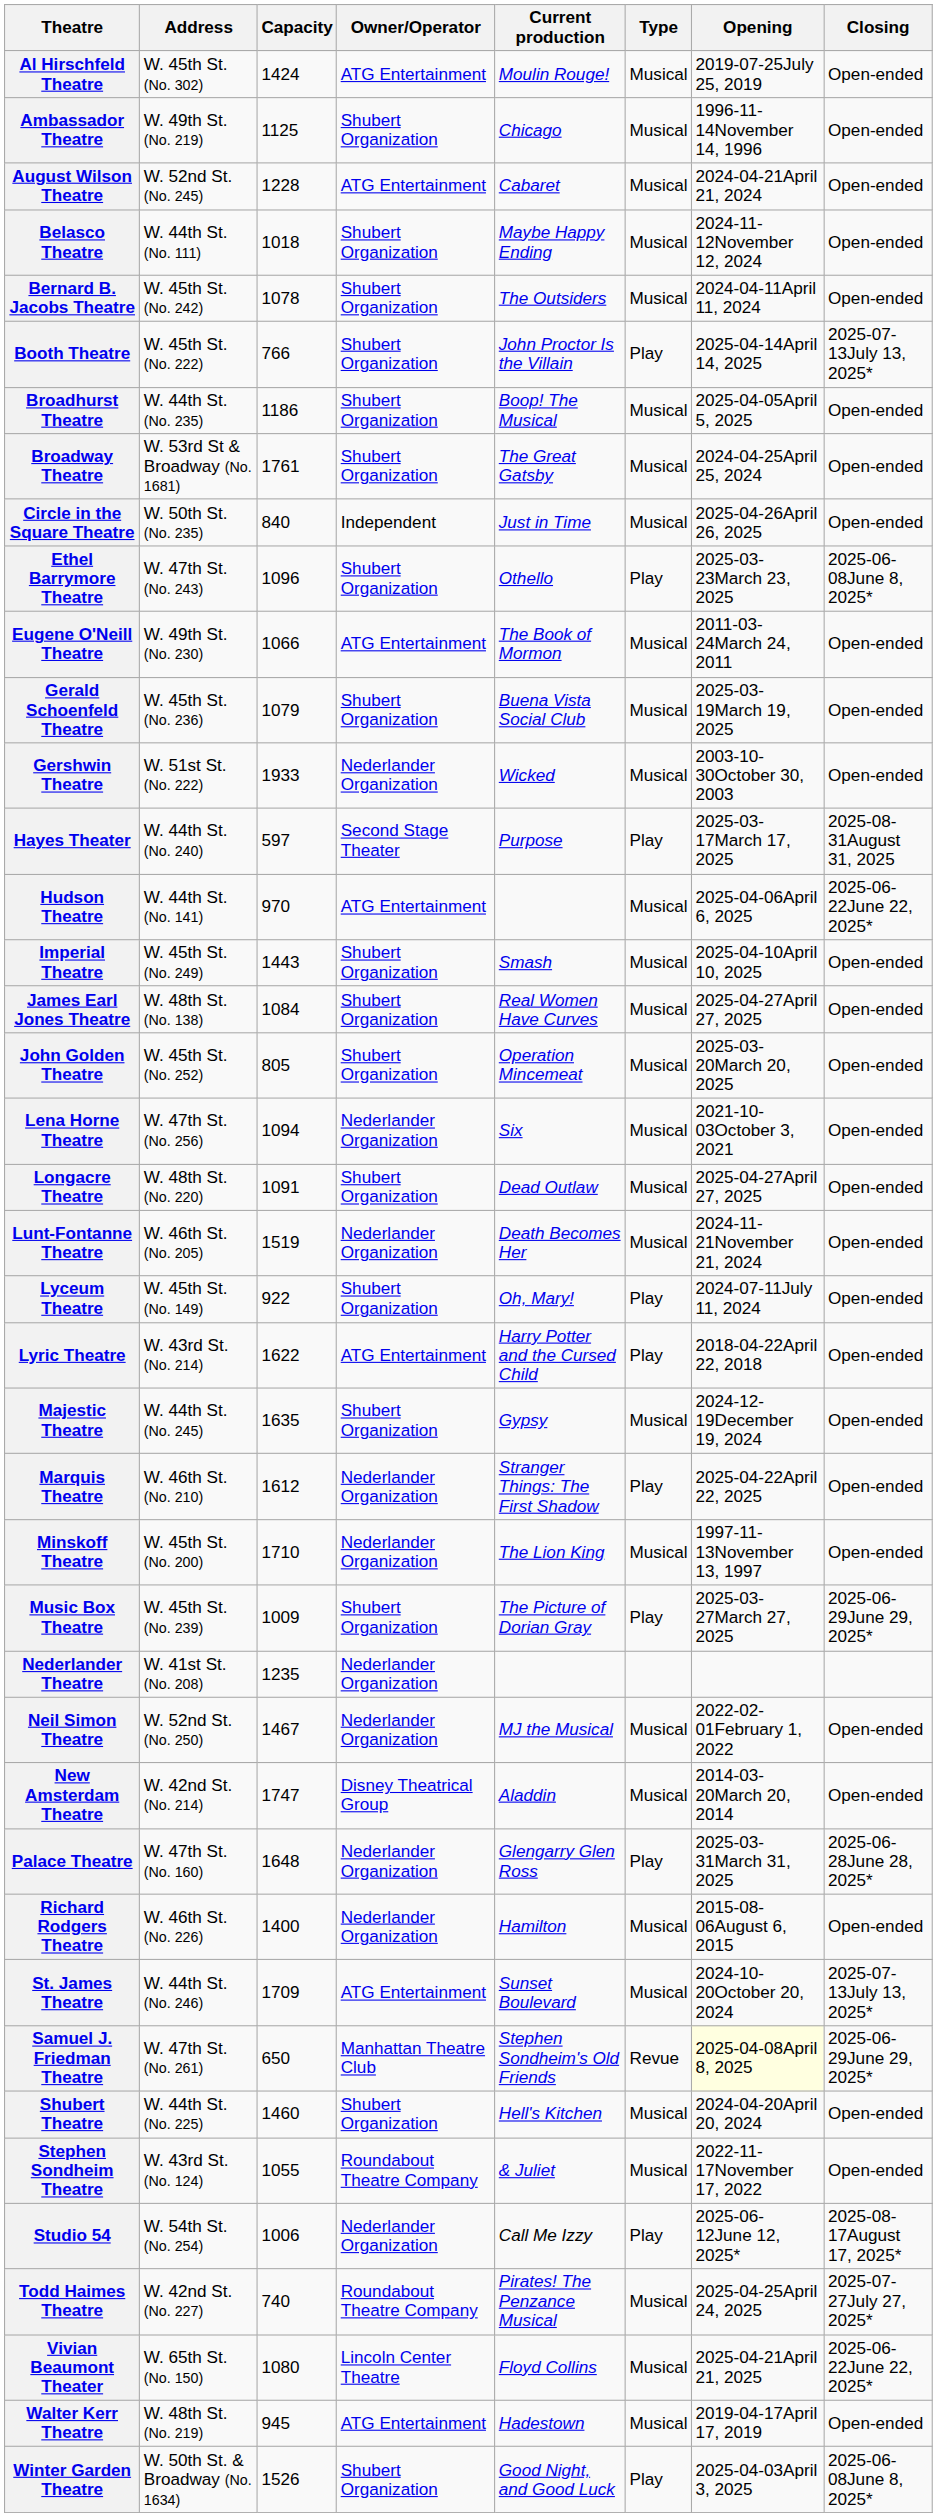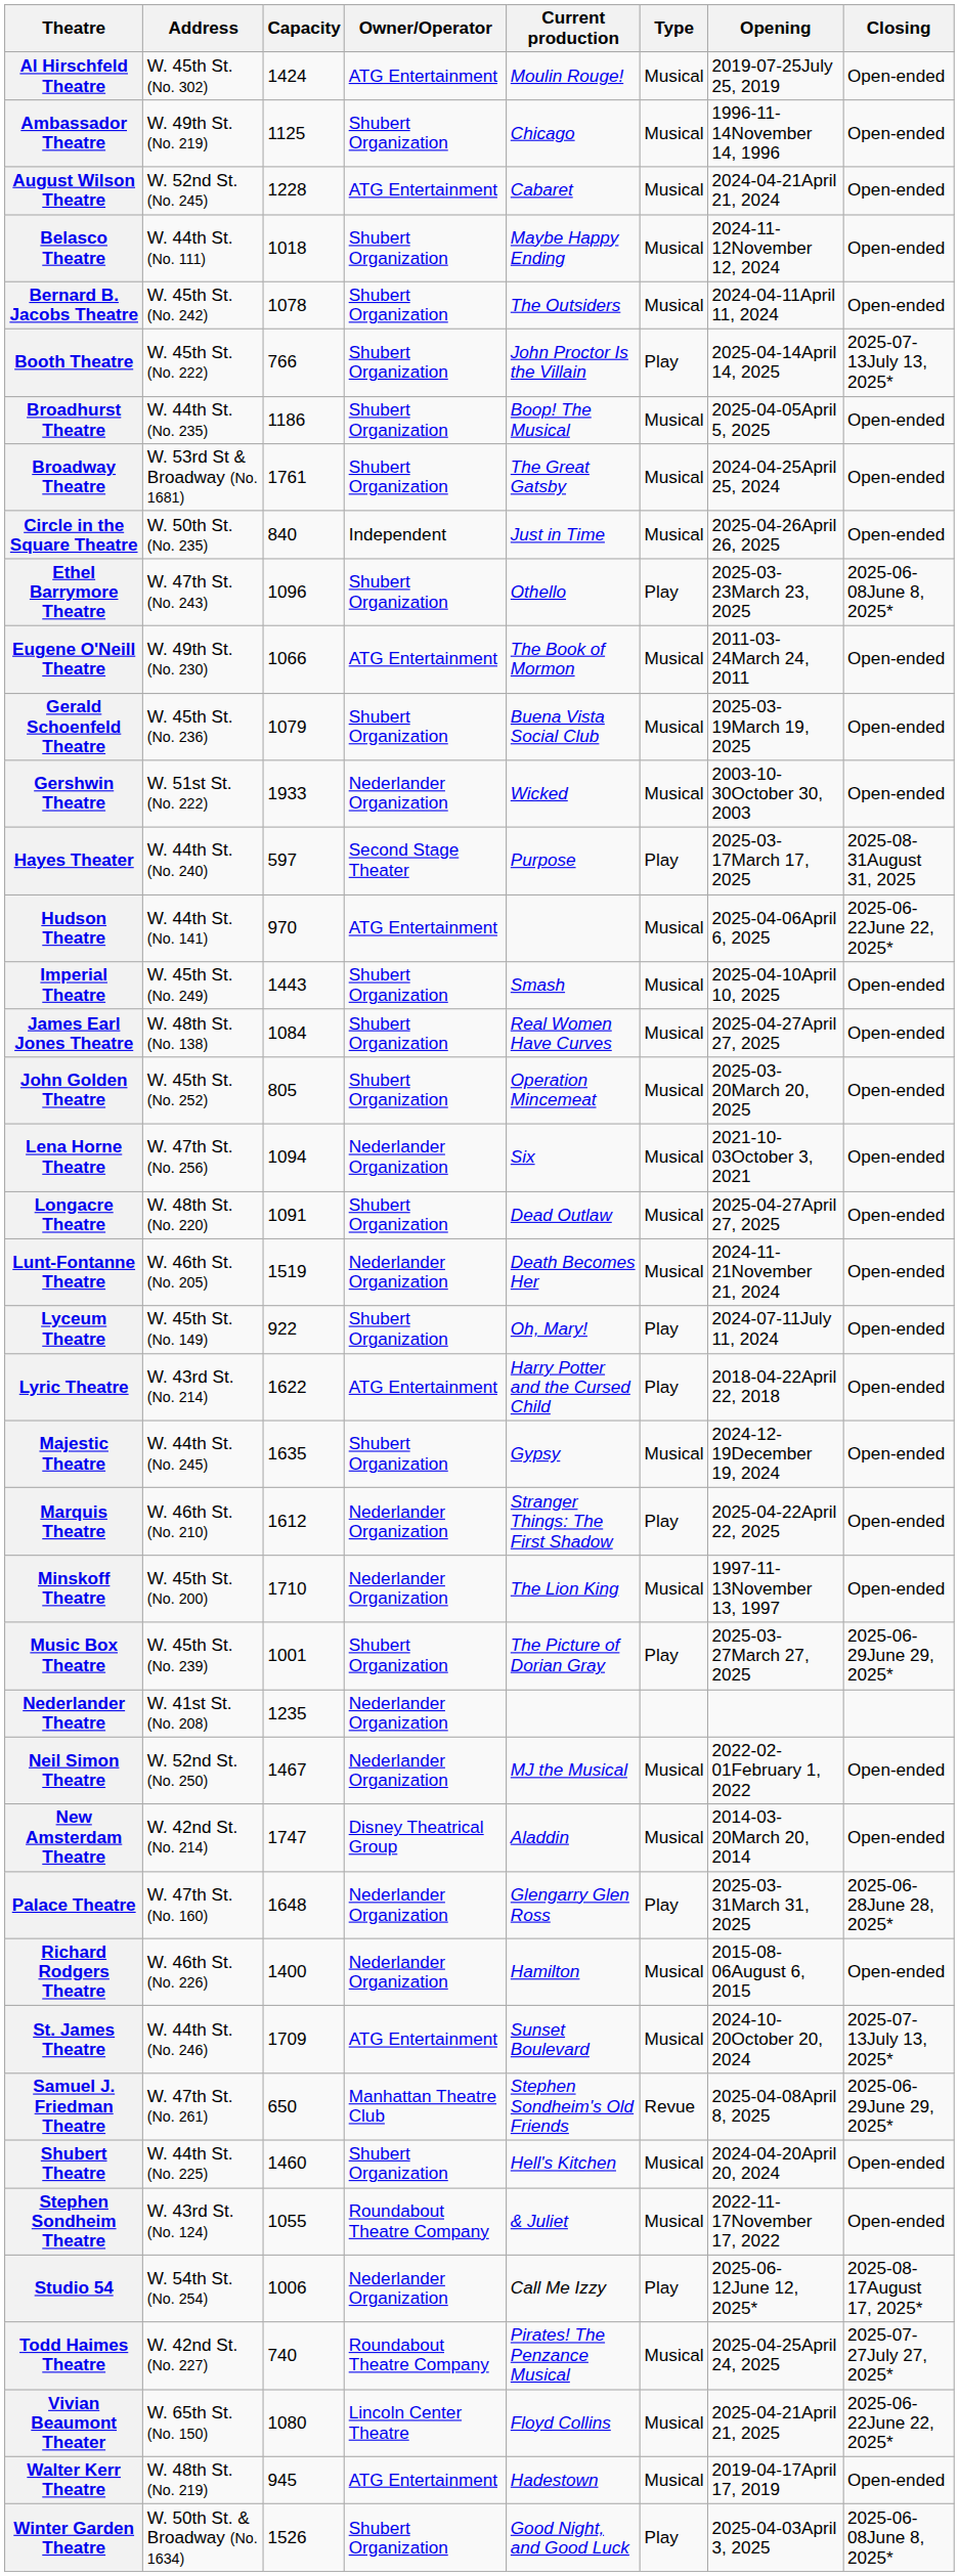 <table class="wikitable sortable">
 <tr>
 <th>Theatre</th>
 <th>Address</th>
 <th>Capacity</th>
 <th>Owner/Operator</th>
 <th>Current production</th>
 <th>Type</th>
 <th>Opening</th>
 <th>Closing</th>
 </tr>
 <tr>
 <th><a href='#'>Al Hirschfeld Theatre</a></th>
 <td>W. 45th St. <small>(No. 302)</small></td>
 <td>1424</td>
 <td><a href='#'>ATG Entertainment</a></td>
 <td><em><a href='#'>Moulin Rouge!</a></em></td>
 <td>Musical</td>
 <td><span>2019-07-25</span>July 25, 2019</td>
 <td>Open-ended</td>
 </tr>
 <tr>
 <th><a href='#'>Ambassador Theatre</a></th>
 <td>W. 49th St. <small>(No. 219)</small></td>
 <td>1125</td>
 <td><a href='#'>Shubert Organization</a></td>
 <td><em><a href='#'>Chicago</a></em></td>
 <td>Musical</td>
 <td><span>1996-11-14</span>November 14, 1996</td>
 <td>Open-ended</td>
 </tr>
 <tr>
 <th><a href='#'>August Wilson Theatre</a></th>
 <td>W. 52nd St. <small>(No. 245)</small></td>
 <td>1228</td>
 <td><a href='#'>ATG Entertainment</a></td>
 <td><em><a href='#'>Cabaret</a></em></td>
 <td>Musical</td>
 <td><span>2024-04-21</span>April 21, 2024</td>
 <td>Open-ended</td>
 </tr>
 <tr>
 <th><a href='#'>Belasco Theatre</a></th>
 <td>W. 44th St. <small>(No. 111)</small></td>
 <td>1018</td>
 <td><a href='#'>Shubert Organization</a></td>
 <td><em><a href='#'>Maybe Happy Ending</a></em></td>
 <td>Musical</td>
 <td><span>2024-11-12</span>November 12, 2024</td>
 <td>Open-ended</td>
 </tr>
 <tr>
 <th><a href='#'>Bernard B. Jacobs Theatre</a></th>
 <td>W. 45th St. <small>(No. 242)</small></td>
 <td>1078</td>
 <td><a href='#'>Shubert Organization</a></td>
 <td><em><a href='#'>The Outsiders</a></em></td>
 <td>Musical</td>
 <td><span>2024-04-11</span>April 11, 2024</td>
 <td>Open-ended</td>
 </tr>
 <tr>
 <th><a href='#'>Booth Theatre</a></th>
 <td>W. 45th St. <small>(No. 222)</small></td>
 <td>766</td>
 <td><a href='#'>Shubert Organization</a></td>
 <td><em><a href='#'>John Proctor Is the Villain</a></em></td>
 <td>Play</td>
 <td><span>2025-04-14</span>April 14, 2025</td>
 <td><span>2025-07-13</span>July 13, 2025*</td>
 </tr>
 <tr>
 <th><a href='#'>Broadhurst Theatre</a></th>
 <td>W. 44th St. <small>(No. 235)</small></td>
 <td>1186</td>
 <td><a href='#'>Shubert Organization</a></td>
 <td><em><a href='#'>Boop! The Musical</a></em></td>
 <td>Musical</td>
 <td><span>2025-04-05</span>April 5, 2025</td>
 <td>Open-ended</td>
 </tr>
 <tr>
 <th><a href='#'>Broadway Theatre</a></th>
 <td>W. 53rd St & Broadway <small>(No. 1681)</small></td>
 <td>1761</td>
 <td><a href='#'>Shubert Organization</a></td>
 <td><em><a href='#'>The Great Gatsby</a></em></td>
 <td>Musical</td>
 <td><span>2024-04-25</span>April 25, 2024</td>
 <td>Open-ended</td>
 </tr>
 <tr>
 <th><a href='#'>Circle in the Square Theatre</a></th>
 <td>W. 50th St. <small>(No. 235)</small></td>
 <td>840</td>
 <td>Independent</td>
 <td><em><a href='#'>Just in Time</a></em></td>
 <td>Musical</td>
 <td><span>2025-04-26</span>April 26, 2025</td>
 <td>Open-ended</td>
 </tr>
 <tr>
 <th><a href='#'>Ethel Barrymore Theatre</a></th>
 <td>W. 47th St. <small>(No. 243)</small></td>
 <td>1096</td>
 <td><a href='#'>Shubert Organization</a></td>
 <td><em><a href='#'>Othello</a></em></td>
 <td>Play</td>
 <td><span>2025-03-23</span>March 23, 2025</td>
 <td><span>2025-06-08</span>June 8, 2025*</td>
 </tr>
 <tr>
 <th><a href='#'>Eugene O'Neill Theatre</a></th>
 <td>W. 49th St. <small>(No. 230)</small></td>
 <td>1066</td>
 <td><a href='#'>ATG Entertainment</a></td>
 <td><em><a href='#'>The Book of Mormon</a></em></td>
 <td>Musical</td>
 <td><span>2011-03-24</span>March 24, 2011</td>
 <td>Open-ended</td>
 </tr>
 <tr>
 <th><a href='#'>Gerald Schoenfeld Theatre</a></th>
 <td>W. 45th St. <small>(No. 236)</small></td>
 <td>1079</td>
 <td><a href='#'>Shubert Organization</a></td>
 <td><em><a href='#'>Buena Vista Social Club</a></em></td>
 <td>Musical</td>
 <td><span>2025-03-19</span>March 19, 2025</td>
 <td>Open-ended</td>
 </tr>
 <tr>
 <th><a href='#'>Gershwin Theatre</a></th>
 <td>W. 51st St. <small>(No. 222)</small></td>
 <td>1933</td>
 <td><a href='#'>Nederlander Organization</a></td>
 <td><em><a href='#'>Wicked</a></em></td>
 <td>Musical</td>
 <td><span>2003-10-30</span>October 30, 2003</td>
 <td>Open-ended</td>
 </tr>
 <tr>
 <th><a href='#'>Hayes Theater</a></th>
 <td>W. 44th St. <small>(No. 240)</small></td>
 <td>597</td>
 <td><a href='#'>Second Stage Theater</a></td>
 <td><em><a href='#'>Purpose</a></em></td>
 <td>Play</td>
 <td><span>2025-03-17</span>March 17, 2025</td>
 <td><span>2025-08-31</span>August 31, 2025</td>
 </tr>
 <tr>
 <th><a href='#'>Hudson Theatre</a></th>
 <td>W. 44th St. <small>(No. 141)</small></td>
 <td>970</td>
 <td><a href='#'>ATG Entertainment</a></td>
 <td><em></em></td>
 <td>Musical</td>
 <td><span>2025-04-06</span>April 6, 2025</td>
 <td><span>2025-06-22</span>June 22, 2025*</td>
 </tr>
 <tr>
 <th><a href='#'>Imperial Theatre</a></th>
 <td>W. 45th St. <small>(No. 249)</small></td>
 <td>1443</td>
 <td><a href='#'>Shubert Organization</a></td>
 <td><em><a href='#'>Smash</a></em></td>
 <td>Musical</td>
 <td><span>2025-04-10</span>April 10, 2025</td>
 <td>Open-ended</td>
 </tr>
 <tr>
 <th><a href='#'>James Earl Jones Theatre</a></th>
 <td>W. 48th St. <small>(No. 138)</small></td>
 <td>1084</td>
 <td><a href='#'>Shubert Organization</a></td>
 <td><em><a href='#'>Real Women Have Curves</a></em></td>
 <td>Musical</td>
 <td><span>2025-04-27</span>April 27, 2025</td>
 <td>Open-ended</td>
 </tr>
 <tr>
 <th><a href='#'>John Golden Theatre</a></th>
 <td>W. 45th St. <small>(No. 252)</small></td>
 <td>805</td>
 <td><a href='#'>Shubert Organization</a></td>
 <td><em><a href='#'>Operation Mincemeat</a></em></td>
 <td>Musical</td>
 <td><span>2025-03-20</span>March 20, 2025</td>
 <td>Open-ended</td>
 </tr>
 <tr>
 <th><a href='#'>Lena Horne Theatre</a></th>
 <td>W. 47th St. <small>(No. 256)</small></td>
 <td>1094</td>
 <td><a href='#'>Nederlander Organization</a></td>
 <td><em><a href='#'>Six</a></em></td>
 <td>Musical</td>
 <td><span>2021-10-03</span>October 3, 2021</td>
 <td>Open-ended</td>
 </tr>
 <tr>
 <th><a href='#'>Longacre Theatre</a></th>
 <td>W. 48th St. <small>(No. 220)</small></td>
 <td>1091</td>
 <td><a href='#'>Shubert Organization</a></td>
 <td><em><a href='#'>Dead Outlaw</a></em></td>
 <td>Musical</td>
 <td><span>2025-04-27</span>April 27, 2025</td>
 <td>Open-ended</td>
 </tr>
 <tr>
 <th><a href='#'>Lunt-Fontanne Theatre</a></th>
 <td>W. 46th St. <small>(No. 205)</small></td>
 <td>1519</td>
 <td><a href='#'>Nederlander Organization</a></td>
 <td><em><a href='#'>Death Becomes Her</a></em></td>
 <td>Musical</td>
 <td><span>2024-11-21</span>November 21, 2024</td>
 <td>Open-ended</td>
 </tr>
 <tr>
 <th><a href='#'>Lyceum Theatre</a></th>
 <td>W. 45th St. <small>(No. 149)</small></td>
 <td>922</td>
 <td><a href='#'>Shubert Organization</a></td>
 <td><em><a href='#'>Oh, Mary!</a></em></td>
 <td>Play</td>
 <td><span>2024-07-11</span>July 11, 2024</td>
 <td>Open-ended</td>
 </tr>
 <tr>
 <th><a href='#'>Lyric Theatre</a></th>
 <td>W. 43rd St. <small>(No. 214)</small></td>
 <td>1622</td>
 <td><a href='#'>ATG Entertainment</a></td>
 <td><em><a href='#'>Harry Potter and the Cursed Child</a></em></td>
 <td>Play</td>
 <td><span>2018-04-22</span>April 22, 2018</td>
 <td>Open-ended</td>
 </tr>
 <tr>
 <th><a href='#'>Majestic Theatre</a></th>
 <td>W. 44th St. <small>(No. 245)</small></td>
 <td>1635</td>
 <td><a href='#'>Shubert Organization</a></td>
 <td><em><a href='#'>Gypsy</a></em></td>
 <td>Musical</td>
 <td><span>2024-12-19</span>December 19, 2024</td>
 <td>Open-ended</td>
 </tr>
 <tr>
 <th><a href='#'>Marquis Theatre</a></th>
 <td>W. 46th St. <small>(No. 210)</small></td>
 <td>1612</td>
 <td><a href='#'>Nederlander Organization</a></td>
 <td><em><a href='#'>Stranger Things: The First Shadow</a></em></td>
 <td>Play</td>
 <td><span>2025-04-22</span>April 22, 2025</td>
 <td>Open-ended</td>
 </tr>
 <tr>
 <th><a href='#'>Minskoff Theatre</a></th>
 <td>W. 45th St. <small>(No. 200)</small></td>
 <td>1710</td>
 <td><a href='#'>Nederlander Organization</a></td>
 <td><em><a href='#'>The Lion King</a></em></td>
 <td>Musical</td>
 <td><span>1997-11-13</span>November 13, 1997</td>
 <td>Open-ended</td>
 </tr>
 <tr>
 <th><a href='#'>Music Box Theatre</a></th>
 <td>W. 45th St. <small>(No. 239)</small></td>
-<td>1009</td>
+<td>1001</td>
 <td><a href='#'>Shubert Organization</a></td>
 <td><em><a href='#'>The Picture of Dorian Gray</a></em></td>
 <td>Play</td>
 <td><span>2025-03-27</span>March 27, 2025</td>
 <td><span>2025-06-29</span>June 29, 2025*</td>
 </tr>
 <tr>
 <th><a href='#'>Nederlander Theatre</a></th>
 <td>W. 41st St. <small>(No. 208)</small></td>
 <td>1235</td>
 <td><a href='#'>Nederlander Organization</a></td>
 <td></td>
 <td></td>
 <td></td>
 <td></td>
 </tr>
 <tr>
 <th><a href='#'>Neil Simon Theatre</a></th>
 <td>W. 52nd St. <small>(No. 250)</small></td>
 <td>1467</td>
 <td><a href='#'>Nederlander Organization</a></td>
 <td><em><a href='#'>MJ the Musical</a></em></td>
 <td>Musical</td>
 <td><span>2022-02-01</span>February 1, 2022</td>
 <td>Open-ended</td>
 </tr>
 <tr>
 <th><a href='#'>New Amsterdam Theatre</a></th>
 <td>W. 42nd St. <small>(No. 214)</small></td>
 <td>1747</td>
 <td><a href='#'>Disney Theatrical Group</a></td>
 <td><em><a href='#'>Aladdin</a></em></td>
 <td>Musical</td>
 <td><span>2014-03-20</span>March 20, 2014</td>
 <td>Open-ended</td>
 </tr>
 <tr>
 <th><a href='#'>Palace Theatre</a></th>
 <td>W. 47th St. <small>(No. 160)</small></td>
 <td>1648</td>
 <td><a href='#'>Nederlander Organization</a></td>
 <td><em><a href='#'>Glengarry Glen Ross</a></em></td>
 <td>Play</td>
 <td><span>2025-03-31</span>March 31, 2025</td>
 <td><span>2025-06-28</span>June 28, 2025*</td>
 </tr>
 <tr>
 <th><a href='#'>Richard Rodgers Theatre</a></th>
 <td>W. 46th St. <small>(No. 226)</small></td>
 <td>1400</td>
 <td><a href='#'>Nederlander Organization</a></td>
 <td><em><a href='#'>Hamilton</a></em></td>
 <td>Musical</td>
 <td><span>2015-08-06</span>August 6, 2015</td>
 <td>Open-ended</td>
 </tr>
 <tr>
 <th><a href='#'>St. James Theatre</a></th>
 <td>W. 44th St. <small>(No. 246)</small></td>
 <td>1709</td>
 <td><a href='#'>ATG Entertainment</a></td>
 <td><em><a href='#'>Sunset Boulevard</a></em></td>
 <td>Musical</td>
 <td><span>2024-10-20</span>October 20, 2024</td>
 <td><span>2025-07-13</span>July 13, 2025*</td>
 </tr>
 <tr>
 <th><a href='#'>Samuel J. Friedman Theatre</a></th>
 <td>W. 47th St. <small>(No. 261)</small></td>
 <td>650</td>
 <td><a href='#'>Manhattan Theatre Club</a></td>
 <td><em><a href='#'>Stephen Sondheim's Old Friends</a></em></td>
 <td>Revue</td>
-<td style="background: lightyellow;"><span>2025-04-08</span>April 8, 2025</td>
+<td><span>2025-04-08</span>April 8, 2025</td>
 <td><span>2025-06-29</span>June 29, 2025*</td>
 </tr>
 <tr>
 <th><a href='#'>Shubert Theatre</a></th>
 <td>W. 44th St. <small>(No. 225)</small></td>
 <td>1460</td>
 <td><a href='#'>Shubert Organization</a></td>
 <td><em><a href='#'>Hell's Kitchen</a></em></td>
 <td>Musical</td>
 <td><span>2024-04-20</span>April 20, 2024</td>
 <td>Open-ended</td>
 </tr>
 <tr>
 <th><a href='#'>Stephen Sondheim Theatre</a></th>
 <td>W. 43rd St. <small>(No. 124)</small></td>
 <td>1055</td>
 <td><a href='#'>Roundabout Theatre Company</a></td>
 <td><em><a href='#'>& Juliet</a></em></td>
 <td>Musical</td>
 <td><span>2022-11-17</span>November 17, 2022</td>
 <td>Open-ended</td>
 </tr>
 <tr>
 <th><a href='#'>Studio 54</a></th>
 <td>W. 54th St. <small>(No. 254)</small></td>
 <td>1006</td>
 <td><a href='#'>Nederlander Organization</a></td>
 <td><em>Call Me Izzy</em></td>
 <td>Play</td>
 <td><span>2025-06-12</span>June 12, 2025*</td>
 <td><span>2025-08-17</span>August 17, 2025*</td>
 </tr>
 <tr>
 <th><a href='#'>Todd Haimes Theatre</a></th>
 <td>W. 42nd St. <small>(No. 227)</small></td>
 <td>740</td>
 <td><a href='#'>Roundabout Theatre Company</a></td>
 <td><em><a href='#'>Pirates! The Penzance Musical</a></em></td>
 <td>Musical</td>
 <td><span>2025-04-25</span>April 24, 2025</td>
 <td><span>2025-07-27</span>July 27, 2025*</td>
 </tr>
 <tr>
 <th><a href='#'>Vivian Beaumont Theater</a></th>
 <td>W. 65th St. <small>(No. 150)</small></td>
 <td>1080</td>
 <td><a href='#'>Lincoln Center Theatre</a></td>
 <td><em><a href='#'>Floyd Collins</a></em></td>
 <td>Musical</td>
 <td><span>2025-04-21</span>April 21, 2025</td>
 <td><span>2025-06-22</span>June 22, 2025*</td>
 </tr>
 <tr>
 <th><a href='#'>Walter Kerr Theatre</a></th>
 <td>W. 48th St. <small>(No. 219)</small></td>
 <td>945</td>
 <td><a href='#'>ATG Entertainment</a></td>
 <td><em><a href='#'>Hadestown</a></em></td>
 <td>Musical</td>
 <td><span>2019-04-17</span>April 17, 2019</td>
 <td>Open-ended</td>
 </tr>
 <tr>
 <th><a href='#'>Winter Garden Theatre</a></th>
 <td>W. 50th St. & Broadway <small>(No. 1634)</small></td>
 <td>1526</td>
 <td><a href='#'>Shubert Organization</a></td>
 <td><em><a href='#'>Good Night, and Good Luck</a></em></td>
 <td>Play</td>
 <td><span>2025-04-03</span>April 3, 2025</td>
 <td><span>2025-06-08</span>June 8, 2025*</td>
 </tr>
 </table>
